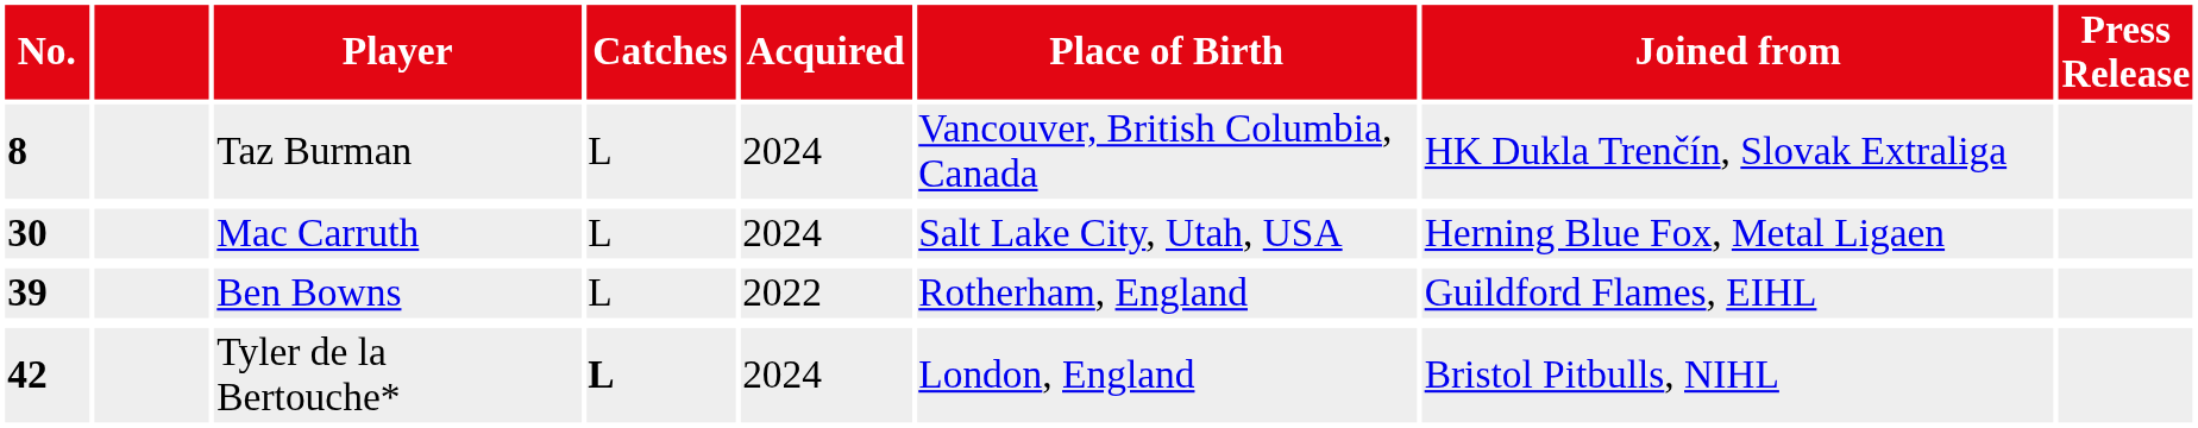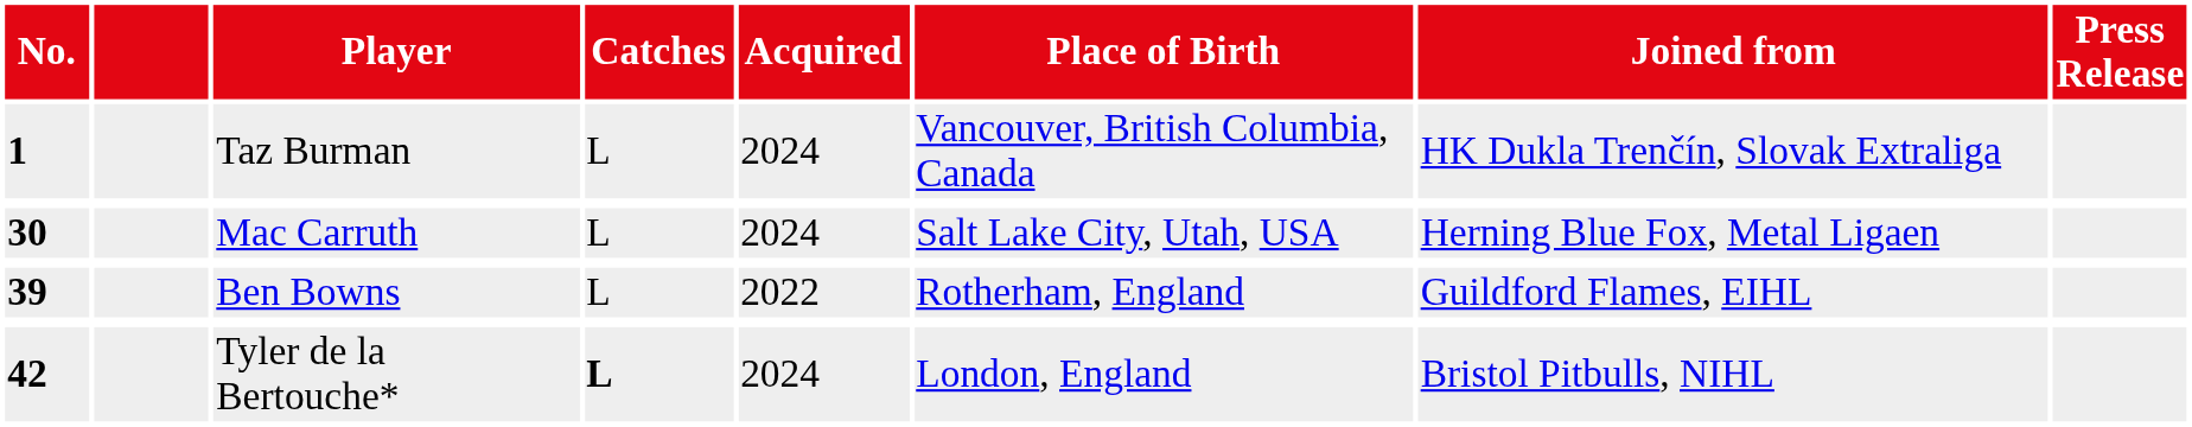 <table>
 <tr bgcolor="#E30613" style="color:#FFFFFF">
 <th width=4%>No.</th>
 <th width=6%></th>
 <th width=18%>Player</th>
 <th width=7%>Catches</th>
 <th width=8%>Acquired</th>
 <th width=25%>Place of Birth</th>
 <th width=32%>Joined from</th>
 <th width=10%>Press Release</th>
 </tr>
 <tr style="background:#eee;">
-<td><strong>8</strong></td>
+<td><strong>1</strong></td>
 <td></td>
 <td>Taz Burman</td>
 <td>L</td>
 <td>2024</td>
 <td><a href='#'>Vancouver, British Columbia</a>, <a href='#'>Canada</a></td>
 <td align="left"><a href='#'>HK Dukla Trenčín</a>, <a href='#'>Slovak Extraliga</a></td>
 <td></td>
 </tr>
 <tr>
 </tr>
 <tr style="background:#eee;">
 <td><strong>30</strong></td>
 <td></td>
 <td><a href='#'>Mac Carruth</a></td>
 <td>L</td>
 <td>2024</td>
 <td><a href='#'>Salt Lake City</a>, <a href='#'>Utah</a>, <a href='#'>USA</a></td>
 <td><a href='#'>Herning Blue Fox</a>, <a href='#'>Metal Ligaen</a></td>
 <td></td>
 </tr>
 <tr>
 </tr>
 <tr style="background:#eee;">
 <td><strong>39</strong></td>
 <td></td>
 <td align="left"><a href='#'>Ben Bowns</a></td>
 <td>L</td>
 <td>2022</td>
 <td align="left"><a href='#'>Rotherham</a>, <a href='#'>England</a></td>
 <td><a href='#'>Guildford Flames</a>, <a href='#'>EIHL</a></td>
 <td></td>
 </tr>
 <tr>
 </tr>
 <tr style="background:#eee;">
 <td><strong>42</strong></td>
 <td></td>
 <td>Tyler de la Bertouche*</td>
 <td><strong>L</strong></td>
 <td>2024</td>
 <td><a href='#'>London</a>, <a href='#'>England</a></td>
 <td><a href='#'>Bristol Pitbulls</a>, <a href='#'>NIHL</a></td>
 <td></td>
 </tr>
 <tr>
 </tr>
 </table>
